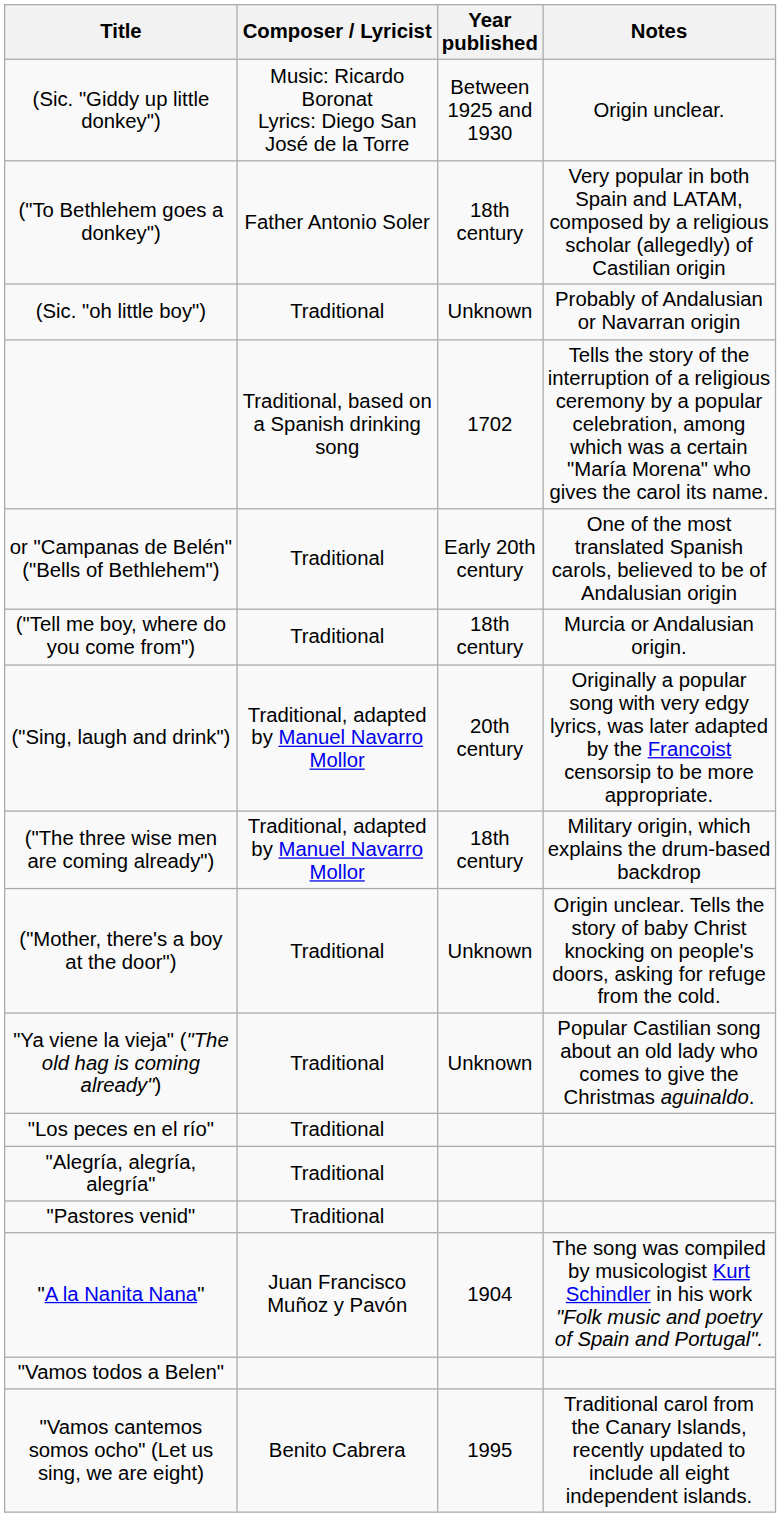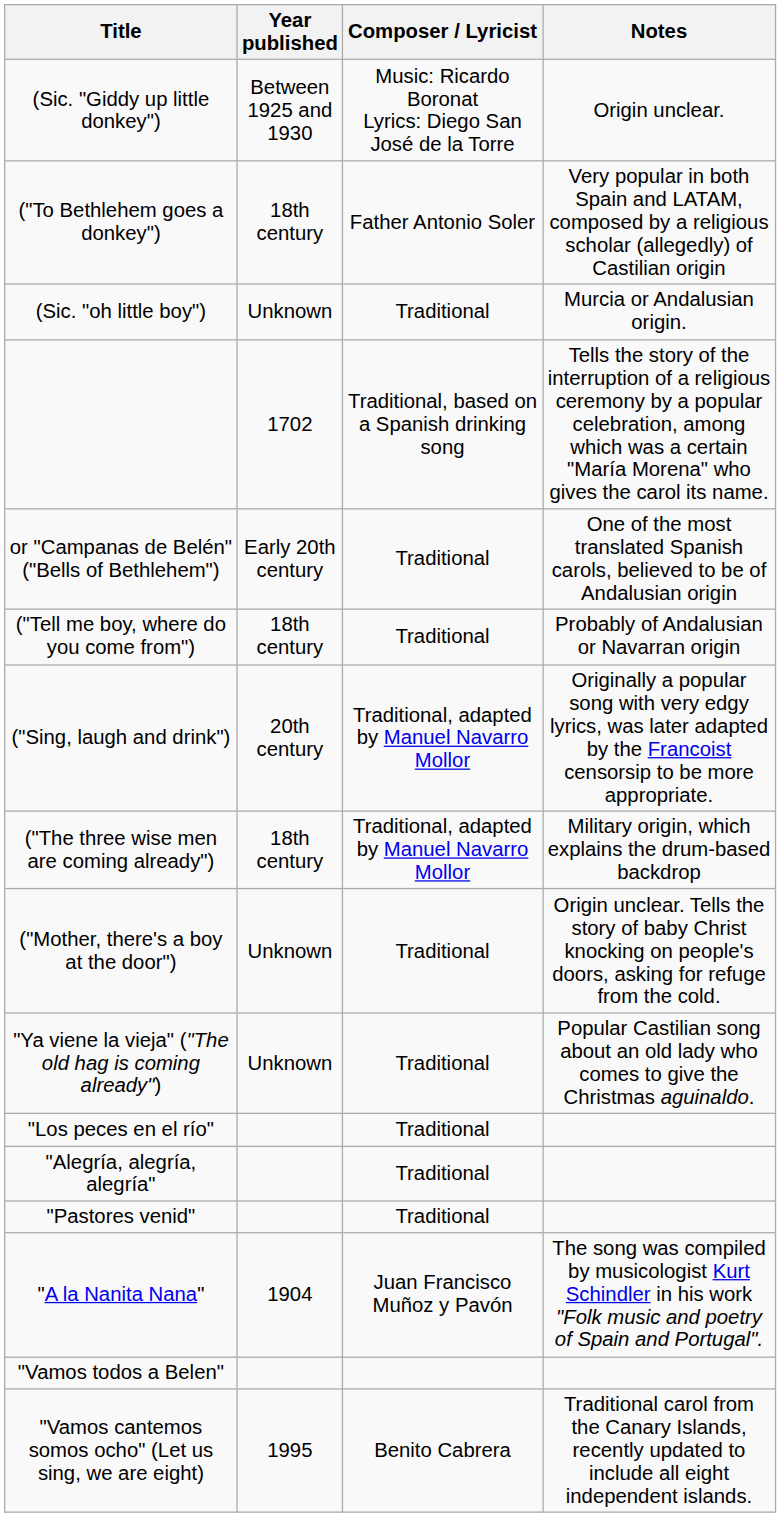 <table class="wikitable" style="text-align:center;">
 <tr>
 <th width="300">Title</th>
+<th width="20">Year published</th>
 <th width="250">Composer / Lyricist</th>
-<th width="20">Year published</th>
 <th width="300">Notes</th>
 </tr>
 <tr>
 <td> (Sic. "Giddy up little donkey")</td>
+<td>Between 1925 and 1930</td>
 <td>Music: Ricardo Boronat<br>Lyrics: Diego San José de la Torre</td>
-<td>Between 1925 and 1930</td>
 <td>Origin unclear.</td>
 </tr>
 <tr>
 <td> ("To Bethlehem goes a donkey")</td>
+<td>18th century</td>
 <td>Father Antonio Soler</td>
-<td>18th century</td>
 <td>Very popular in both Spain and LATAM, composed by a religious scholar (allegedly) of Castilian origin</td>
 </tr>
 <tr>
 <td> (Sic. "oh little boy")</td>
+<td>Unknown</td>
 <td>Traditional</td>
-<td>Unknown</td>
-<td>Probably of Andalusian or Navarran origin</td>
+<td>Murcia or Andalusian origin.</td>
 </tr>
 <tr>
 <td></td>
+<td>1702</td>
 <td>Traditional, based on a Spanish drinking song</td>
-<td>1702</td>
 <td>Tells the story of the interruption of a religious ceremony by a popular celebration, among which was a certain "María Morena" who gives the carol its name.</td>
 </tr>
 <tr>
 <td> or "Campanas de Belén" ("Bells of Bethlehem")</td>
+<td>Early 20th century</td>
 <td>Traditional</td>
-<td>Early 20th century</td>
 <td>One of the most translated Spanish carols, believed to be of Andalusian origin</td>
 </tr>
 <tr>
 <td>("Tell me boy, where do you come from")</td>
+<td>18th century</td>
 <td>Traditional</td>
-<td>18th century</td>
-<td>Murcia or Andalusian origin.</td>
+<td>Probably of Andalusian or Navarran origin</td>
 </tr>
 <tr>
 <td> ("Sing, laugh and drink")</td>
+<td>20th century</td>
 <td>Traditional, adapted by <a href='#'>Manuel Navarro Mollor</a></td>
-<td>20th century</td>
 <td>Originally a popular song with very edgy lyrics, was later adapted by the <a href='#'>Francoist</a> censorsip to be more appropriate.</td>
 </tr>
 <tr>
 <td> ("The three wise men are coming already")</td>
+<td>18th century</td>
 <td>Traditional, adapted by <a href='#'>Manuel Navarro Mollor</a></td>
-<td>18th century</td>
 <td>Military origin, which explains the drum-based backdrop</td>
 </tr>
 <tr>
 <td> ("Mother, there's a boy at the door")</td>
+<td>Unknown</td>
 <td>Traditional</td>
-<td>Unknown</td>
 <td>Origin unclear. Tells the story of baby Christ knocking on people's doors, asking for refuge from the cold.</td>
 </tr>
 <tr>
 <td>"Ya viene la vieja" (<em>"The old hag is coming already"</em>)</td>
+<td>Unknown</td>
 <td>Traditional</td>
-<td>Unknown</td>
 <td>Popular Castilian song about an old lady who comes to give the Christmas <em>aguinaldo</em>.</td>
 </tr>
 <tr>
 <td>"Los peces en el río"</td>
+<td></td>
 <td>Traditional</td>
-<td></td>
 <td></td>
 </tr>
 <tr>
 <td>"Alegría, alegría, alegría"</td>
+<td></td>
 <td>Traditional</td>
-<td></td>
 <td></td>
 </tr>
 <tr>
 <td>"Pastores venid"</td>
+<td></td>
 <td>Traditional</td>
-<td></td>
 <td></td>
 </tr>
 <tr>
 <td>"<a href='#'>A la Nanita Nana</a>"</td>
+<td>1904</td>
 <td>Juan Francisco Muñoz y Pavón</td>
-<td>1904</td>
 <td>The song was compiled by musicologist <a href='#'>Kurt Schindler</a> in his work <em>"Folk music and poetry of Spain and Portugal".</em></td>
 </tr>
 <tr>
 <td>"Vamos todos a Belen"</td>
 <td></td>
 <td></td>
 <td></td>
 </tr>
 <tr>
 <td>"Vamos cantemos somos ocho" (Let us sing, we are eight)</td>
+<td>1995</td>
 <td>Benito Cabrera</td>
-<td>1995</td>
 <td>Traditional carol from the Canary Islands, recently updated to include all eight independent islands.</td>
 </tr>
 </table>
